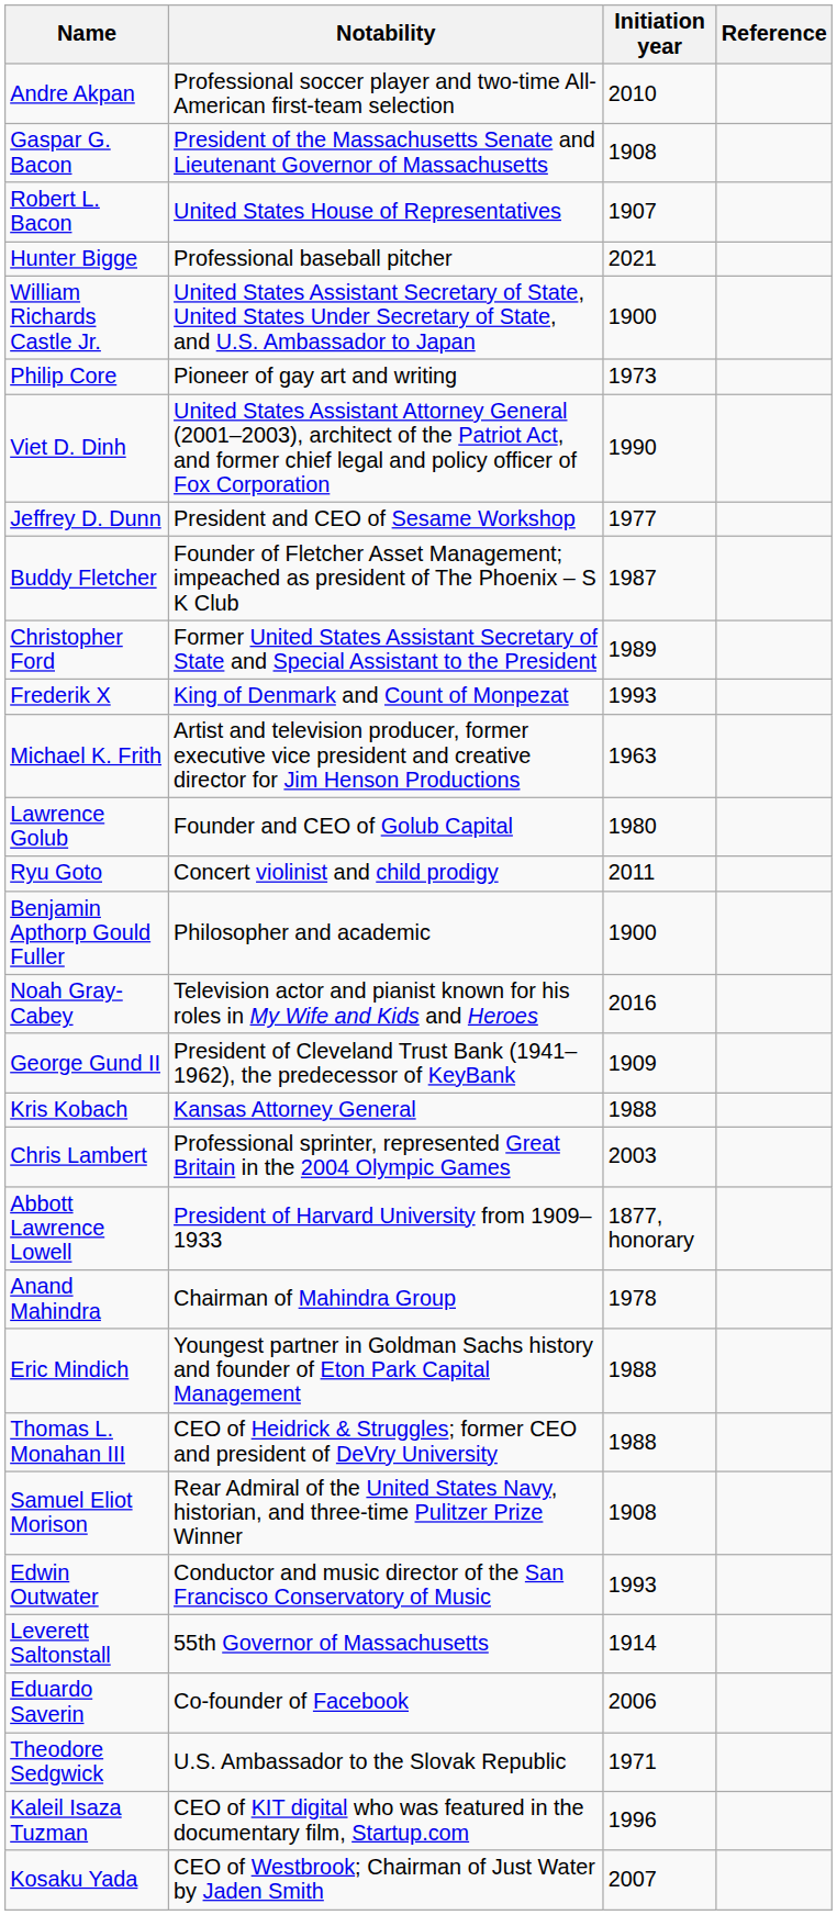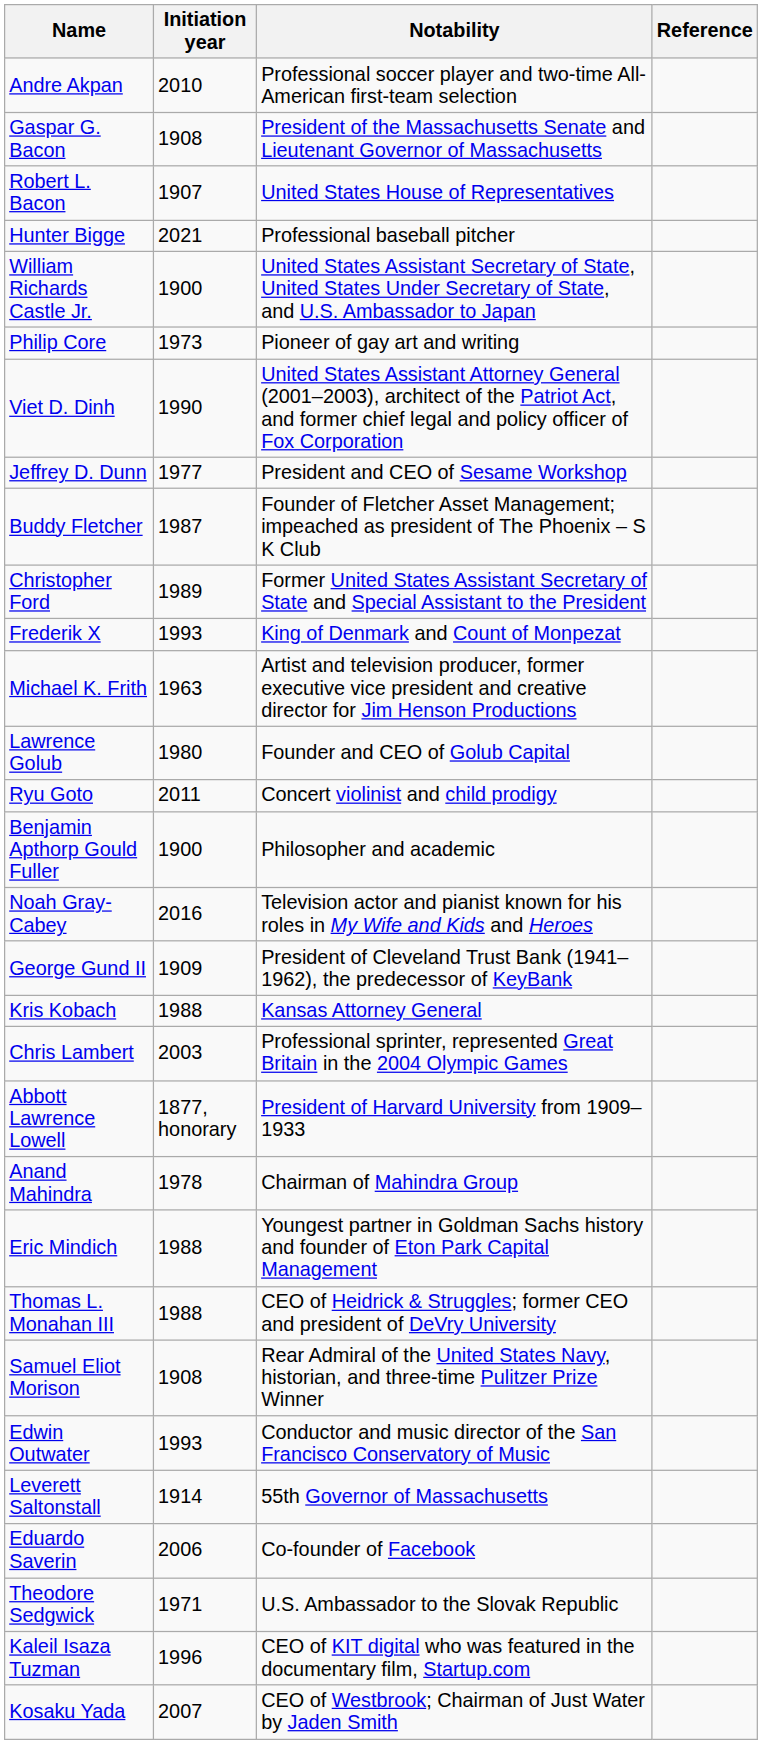 <table class="wikitable sortable">
 <tr>
 <th>Name</th>
+<th>Initiation year</th>
 <th>Notability</th>
-<th>Initiation year</th>
 <th>Reference</th>
 </tr>
 <tr>
 <td><a href='#'>Andre Akpan</a></td>
+<td>2010</td>
 <td>Professional soccer player and two-time All-American first-team selection</td>
-<td>2010</td>
 <td></td>
 </tr>
 <tr>
 <td><a href='#'>Gaspar G. Bacon</a></td>
+<td>1908</td>
 <td><a href='#'>President of the Massachusetts Senate</a> and <a href='#'>Lieutenant Governor of Massachusetts</a></td>
-<td>1908</td>
 <td></td>
 </tr>
 <tr>
 <td><a href='#'>Robert L. Bacon</a></td>
+<td>1907</td>
 <td><a href='#'>United States House of Representatives</a></td>
-<td>1907</td>
 <td></td>
 </tr>
 <tr>
 <td><a href='#'>Hunter Bigge</a></td>
+<td>2021</td>
 <td>Professional baseball pitcher</td>
-<td>2021</td>
 <td></td>
 </tr>
 <tr>
 <td><a href='#'>William Richards Castle Jr.</a></td>
+<td>1900</td>
 <td><a href='#'>United States Assistant Secretary of State</a>, <a href='#'>United States Under Secretary of State</a>, and  <a href='#'>U.S. Ambassador to Japan</a></td>
-<td>1900</td>
 <td></td>
 </tr>
 <tr>
 <td><a href='#'>Philip Core</a></td>
+<td>1973</td>
 <td>Pioneer of gay art and writing</td>
-<td>1973</td>
 <td></td>
 </tr>
 <tr>
 <td><a href='#'>Viet D. Dinh</a></td>
+<td>1990</td>
 <td><a href='#'>United States Assistant Attorney General</a> (2001–2003), architect of the <a href='#'>Patriot Act</a>, and former chief legal and policy officer of <a href='#'>Fox Corporation</a></td>
-<td>1990</td>
 <td></td>
 </tr>
 <tr>
 <td><a href='#'>Jeffrey D. Dunn</a></td>
+<td>1977</td>
 <td>President and CEO of <a href='#'>Sesame Workshop</a></td>
-<td>1977</td>
 <td></td>
 </tr>
 <tr>
 <td><a href='#'>Buddy Fletcher</a></td>
+<td>1987</td>
 <td>Founder of Fletcher Asset Management; impeached as president of The Phoenix – S K Club</td>
-<td>1987</td>
 <td></td>
 </tr>
 <tr>
 <td><a href='#'>Christopher Ford</a></td>
+<td>1989</td>
 <td>Former <a href='#'>United States Assistant Secretary of State</a> and <a href='#'>Special Assistant to the President</a></td>
-<td>1989</td>
 <td></td>
 </tr>
 <tr>
 <td><a href='#'>Frederik X</a></td>
+<td>1993</td>
 <td><a href='#'>King of Denmark</a> and <a href='#'>Count of Monpezat</a></td>
-<td>1993</td>
 <td></td>
 </tr>
 <tr>
 <td><a href='#'>Michael K. Frith</a></td>
+<td>1963</td>
 <td>Artist and television producer, former executive vice president and creative director for <a href='#'>Jim Henson Productions</a></td>
-<td>1963</td>
 <td></td>
 </tr>
 <tr>
 <td><a href='#'>Lawrence Golub</a></td>
+<td>1980</td>
 <td>Founder and CEO of <a href='#'>Golub Capital</a></td>
-<td>1980</td>
 <td></td>
 </tr>
 <tr>
 <td><a href='#'>Ryu Goto</a></td>
+<td>2011</td>
 <td>Concert <a href='#'>violinist</a> and <a href='#'>child prodigy</a></td>
-<td>2011</td>
 <td></td>
 </tr>
 <tr>
 <td><a href='#'>Benjamin Apthorp Gould Fuller</a></td>
+<td>1900</td>
 <td>Philosopher and academic</td>
-<td>1900</td>
 <td></td>
 </tr>
 <tr>
 <td><a href='#'>Noah Gray-Cabey</a></td>
+<td>2016</td>
 <td>Television actor and pianist known for his roles in <em><a href='#'>My Wife and Kids</a></em> and <a href='#'><em>Heroes</em></a></td>
-<td>2016</td>
 <td></td>
 </tr>
 <tr>
 <td><a href='#'>George Gund II</a></td>
+<td>1909</td>
 <td>President of Cleveland Trust Bank (1941–1962), the predecessor of <a href='#'>KeyBank</a></td>
-<td>1909</td>
 <td></td>
 </tr>
 <tr>
 <td><a href='#'>Kris Kobach</a></td>
+<td>1988</td>
 <td><a href='#'>Kansas Attorney General</a></td>
-<td>1988</td>
 <td></td>
 </tr>
 <tr>
 <td><a href='#'>Chris Lambert</a></td>
+<td>2003</td>
 <td>Professional sprinter, represented <a href='#'>Great Britain</a> in the <a href='#'>2004 Olympic Games</a></td>
-<td>2003</td>
 <td></td>
 </tr>
 <tr>
 <td><a href='#'>Abbott Lawrence Lowell</a></td>
+<td>1877, honorary</td>
 <td><a href='#'>President of Harvard University</a> from 1909–1933</td>
-<td>1877, honorary</td>
 <td></td>
 </tr>
 <tr>
 <td><a href='#'>Anand Mahindra</a></td>
+<td>1978</td>
 <td>Chairman of <a href='#'>Mahindra Group</a></td>
-<td>1978</td>
 <td></td>
 </tr>
 <tr>
 <td><a href='#'>Eric Mindich</a></td>
+<td>1988</td>
 <td>Youngest partner in Goldman Sachs history and founder of <a href='#'>Eton Park Capital Management</a></td>
-<td>1988</td>
 <td></td>
 </tr>
 <tr>
 <td><a href='#'>Thomas L. Monahan III</a></td>
+<td>1988</td>
 <td>CEO of <a href='#'>Heidrick & Struggles</a>; former CEO and president of <a href='#'>DeVry University</a></td>
-<td>1988</td>
 <td></td>
 </tr>
 <tr>
 <td><a href='#'>Samuel Eliot Morison</a></td>
+<td>1908</td>
 <td>Rear Admiral of the <a href='#'>United States Navy</a>, historian, and three-time <a href='#'>Pulitzer Prize</a> Winner</td>
-<td>1908</td>
 <td></td>
 </tr>
 <tr>
 <td><a href='#'>Edwin Outwater</a></td>
+<td>1993</td>
 <td>Conductor and music director of the <a href='#'>San Francisco Conservatory of Music</a></td>
-<td>1993</td>
 <td></td>
 </tr>
 <tr>
 <td><a href='#'>Leverett Saltonstall</a></td>
+<td>1914</td>
 <td>55th <a href='#'>Governor of Massachusetts</a></td>
-<td>1914</td>
 <td></td>
 </tr>
 <tr>
 <td><a href='#'>Eduardo Saverin</a></td>
+<td>2006</td>
 <td>Co-founder of <a href='#'>Facebook</a></td>
-<td>2006</td>
 <td></td>
 </tr>
 <tr>
 <td><a href='#'>Theodore Sedgwick</a></td>
+<td>1971</td>
 <td>U.S. Ambassador to the Slovak Republic</td>
-<td>1971</td>
 <td></td>
 </tr>
 <tr>
 <td><a href='#'>Kaleil Isaza Tuzman</a></td>
+<td>1996</td>
 <td>CEO of <a href='#'>KIT digital</a> who was featured in the documentary film, <a href='#'>Startup.com</a></td>
-<td>1996</td>
 <td></td>
 </tr>
 <tr>
 <td><a href='#'>Kosaku Yada</a></td>
+<td>2007</td>
 <td>CEO of <a href='#'>Westbrook</a>; Chairman of Just Water by <a href='#'>Jaden Smith</a></td>
-<td>2007</td>
 <td></td>
 </tr>
 </table>
